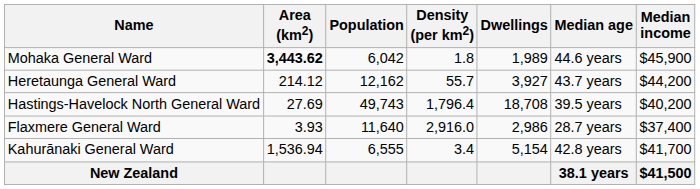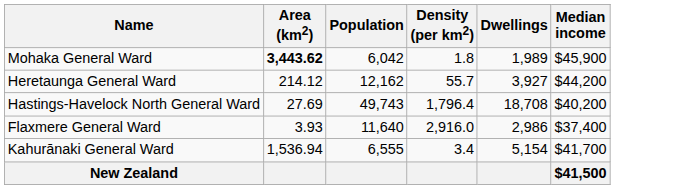 <table class="wikitable">
 <tr>
 <th>Name</th>
 <th>Area<br>(km<sup>2</sup>)</th>
 <th>Population</th>
 <th>Density<br>(per km<sup>2</sup>)</th>
 <th>Dwellings</th>
-<th>Median age</th>
 <th>Median<br>income</th>
 </tr>
 <tr>
 <td>Mohaka General Ward</td>
 <td style="text-align:right;"><strong>3,443.62</strong></td>
 <td style="text-align:right;">6,042</td>
 <td style="text-align:right;">1.8</td>
 <td style="text-align:right;">1,989</td>
-<td>44.6 years</td>
 <td>$45,900</td>
 </tr>
 <tr>
 <td>Heretaunga General Ward</td>
 <td style="text-align:right;">214.12</td>
 <td style="text-align:right;">12,162</td>
 <td style="text-align:right;">55.7</td>
 <td style="text-align:right;">3,927</td>
-<td>43.7 years</td>
 <td>$44,200</td>
 </tr>
 <tr>
 <td>Hastings-Havelock North General Ward</td>
 <td style="text-align:right;">27.69</td>
 <td style="text-align:right;">49,743</td>
 <td style="text-align:right;">1,796.4</td>
 <td style="text-align:right;">18,708</td>
-<td>39.5 years</td>
 <td>$40,200</td>
 </tr>
 <tr>
 <td>Flaxmere General Ward</td>
 <td style="text-align:right;">3.93</td>
 <td style="text-align:right;">11,640</td>
 <td style="text-align:right;">2,916.0</td>
 <td style="text-align:right;">2,986</td>
-<td>28.7 years</td>
 <td>$37,400</td>
 </tr>
 <tr>
 <td>Kahurānaki General Ward</td>
 <td style="text-align:right;">1,536.94</td>
 <td style="text-align:right;">6,555</td>
 <td style="text-align:right;">3.4</td>
 <td style="text-align:right;">5,154</td>
-<td>42.8 years</td>
 <td>$41,700</td>
 </tr>
 <tr>
 <th>New Zealand</th>
 <th></th>
 <th></th>
 <th></th>
 <th></th>
-<th>38.1 years</th>
 <th style="text-align:left;">$41,500</th>
 </tr>
 </table>
